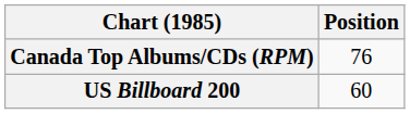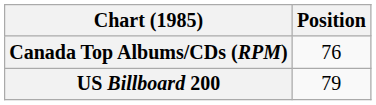 <table class="wikitable plainrowheaders" style="text-align:center">
 <tr>
 <th scope="col">Chart (1985)</th>
 <th scope="col">Position</th>
 </tr>
 <tr>
 <th scope="row">Canada Top Albums/CDs (<em>RPM</em>)</th>
 <td>76</td>
 </tr>
 <tr>
 <th scope="row">US <em>Billboard</em> 200</th>
-<td>60</td>
+<td>79</td>
 </tr>
 </table>
